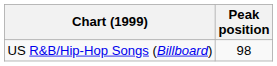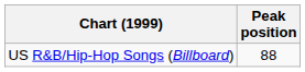 <table class="wikitable sortable">
 <tr>
 <th scope="col">Chart (1999)</th>
 <th scope="col">Peak<br>position</th>
 </tr>
 <tr>
 <td>US <a href='#'>R&B/Hip-Hop Songs</a> (<a href='#'><em>Billboard</em></a>)</td>
-<td style="text-align:center;">98</td>
+<td style="text-align:center;">88</td>
 </tr>
 </table>
